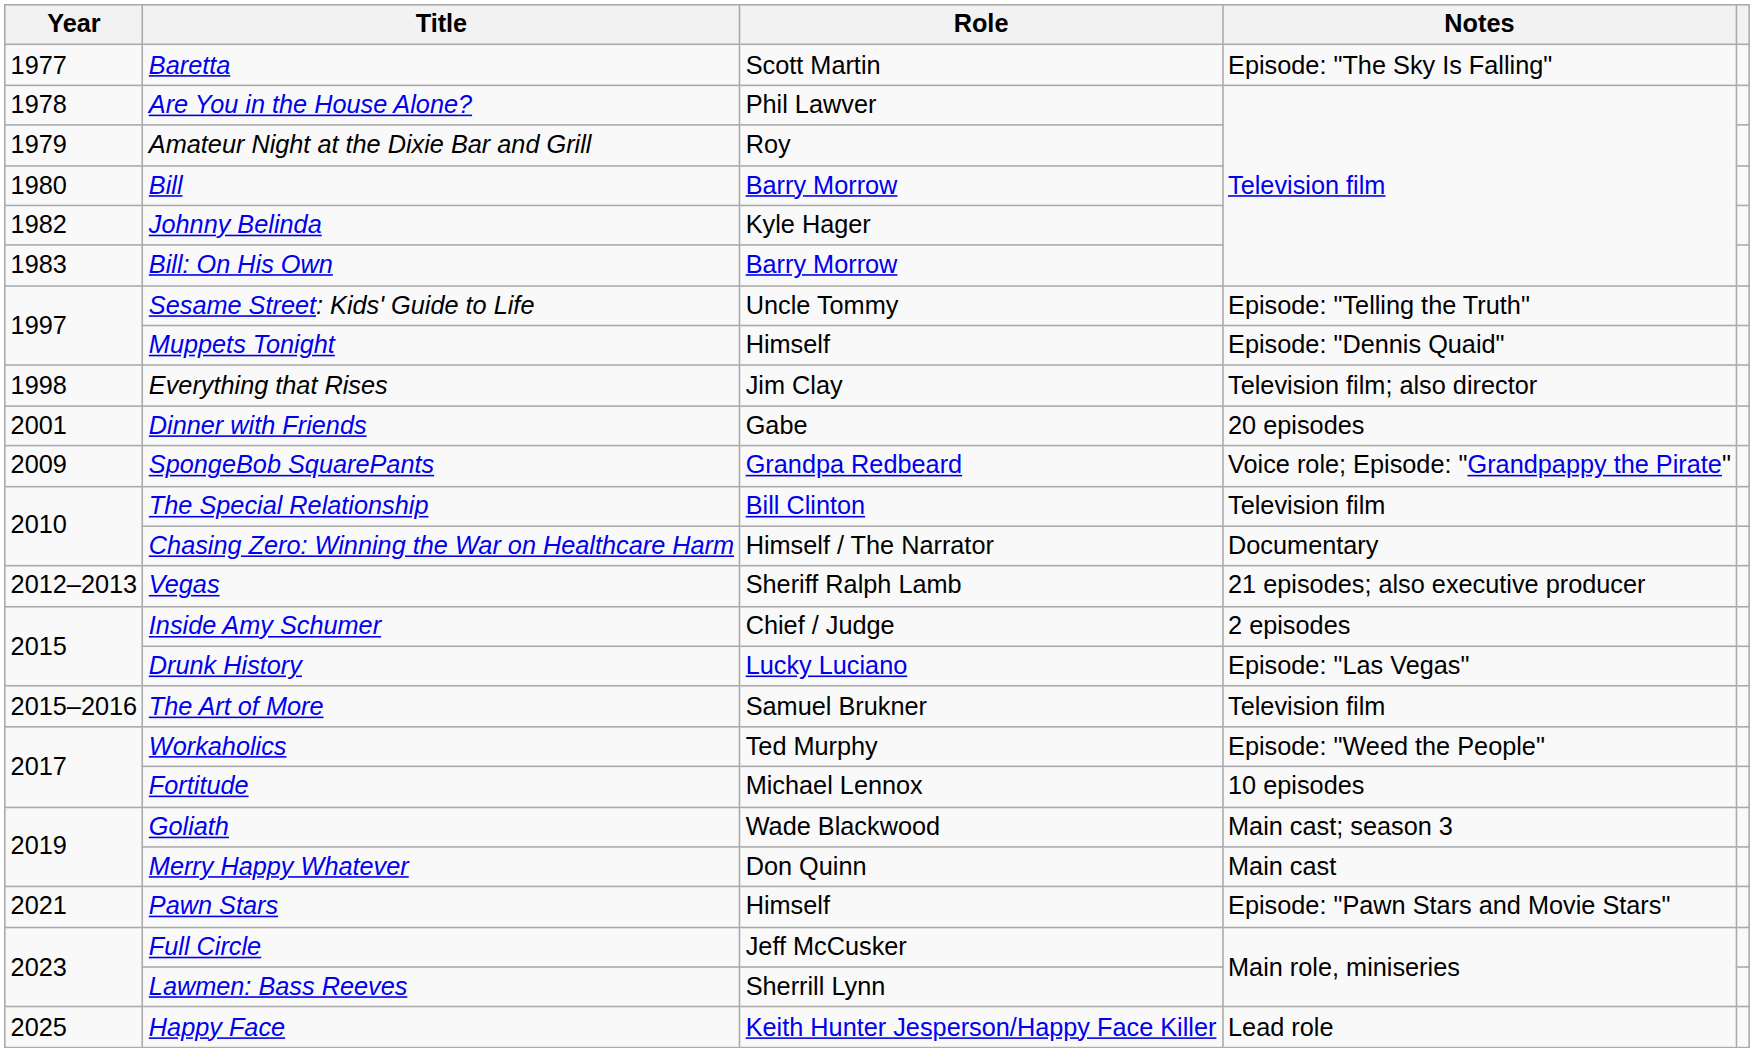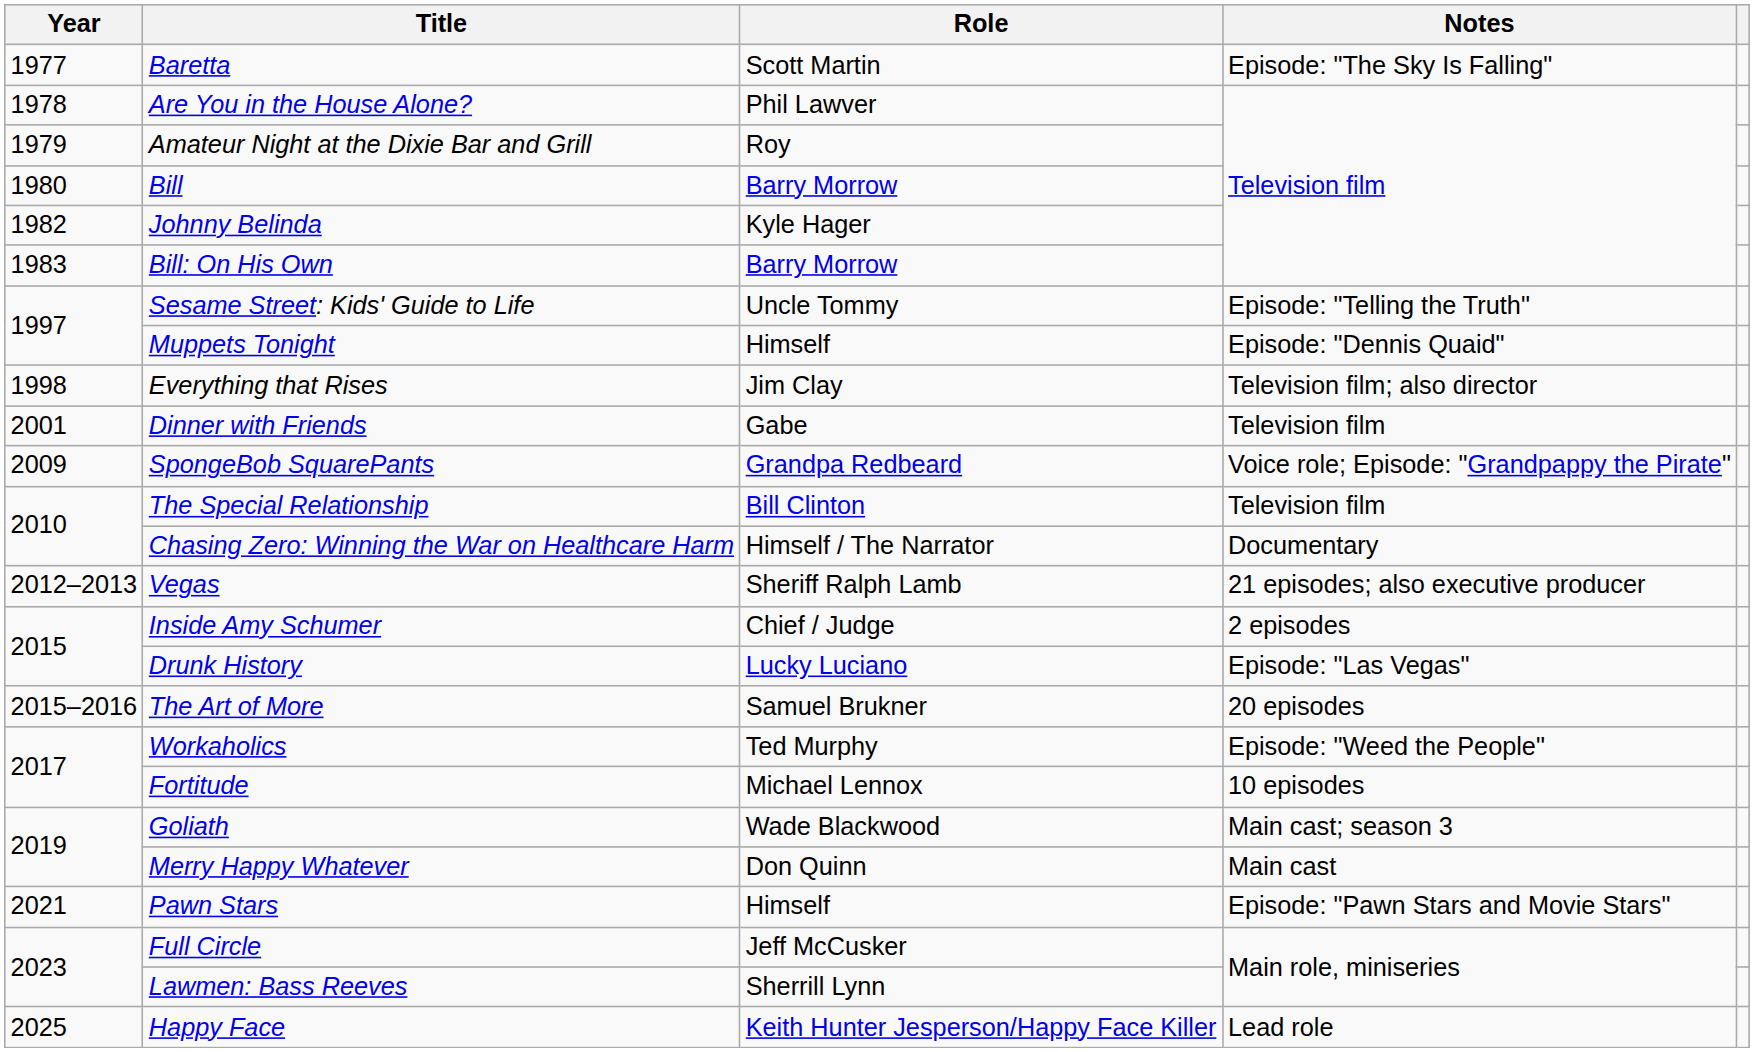 <table class="wikitable sortable plainrowheaders">
 <tr>
 <th>Year</th>
 <th>Title</th>
 <th>Role</th>
 <th class="unsortable">Notes</th>
 <th scope="col" class="unsortable"></th>
 </tr>
 <tr>
 <td>1977</td>
 <td><em><a href='#'>Baretta</a></em></td>
 <td>Scott Martin</td>
 <td>Episode: "The Sky Is Falling"</td>
 <td></td>
 </tr>
 <tr>
 <td>1978</td>
 <td><em><a href='#'>Are You in the House Alone?</a></em></td>
 <td>Phil Lawver</td>
 <td rowspan=5><a href='#'>Television film</a></td>
 <td></td>
 </tr>
 <tr>
 <td>1979</td>
 <td><em>Amateur Night at the Dixie Bar and Grill</em></td>
 <td>Roy</td>
 <td></td>
 </tr>
 <tr>
 <td>1980</td>
 <td><em><a href='#'>Bill</a></em></td>
 <td><a href='#'>Barry Morrow</a></td>
 <td></td>
 </tr>
 <tr>
 <td>1982</td>
 <td><em><a href='#'>Johnny Belinda</a></em></td>
 <td>Kyle Hager</td>
 <td></td>
 </tr>
 <tr>
 <td>1983</td>
 <td><em><a href='#'>Bill: On His Own</a></em></td>
 <td><a href='#'>Barry Morrow</a></td>
 <td></td>
 </tr>
 <tr>
 <td rowspan="2">1997</td>
 <td><em><a href='#'>Sesame Street</a>: Kids' Guide to Life</em></td>
 <td>Uncle Tommy</td>
 <td>Episode: "Telling the Truth"</td>
 <td></td>
 </tr>
 <tr>
 <td><em><a href='#'>Muppets Tonight</a></em></td>
 <td>Himself</td>
 <td>Episode: "Dennis Quaid"</td>
 <td></td>
 </tr>
 <tr>
 <td>1998</td>
 <td><em>Everything that Rises</em></td>
 <td>Jim Clay</td>
 <td>Television film; also director</td>
 <td style="text-align:center;"></td>
 </tr>
 <tr>
 <td>2001</td>
 <td><em><a href='#'>Dinner with Friends</a></em></td>
 <td>Gabe</td>
-<td>20 episodes</td>
+<td>Television film</td>
 <td></td>
 </tr>
 <tr>
 <td>2009</td>
 <td><em><a href='#'>SpongeBob SquarePants</a></em></td>
 <td><a href='#'>Grandpa Redbeard</a></td>
 <td>Voice role; Episode: "<a href='#'>Grandpappy the Pirate</a>"</td>
 <td></td>
 </tr>
 <tr>
 <td rowspan="2">2010</td>
 <td><em><a href='#'>The Special Relationship</a></em></td>
 <td><a href='#'>Bill Clinton</a></td>
 <td>Television film</td>
 <td></td>
 </tr>
 <tr>
 <td><em><a href='#'>Chasing Zero: Winning the War on Healthcare Harm</a></em></td>
 <td>Himself / The Narrator</td>
 <td>Documentary</td>
 <td></td>
 </tr>
 <tr>
 <td>2012–2013</td>
 <td><em><a href='#'>Vegas</a></em></td>
 <td>Sheriff Ralph Lamb</td>
 <td>21 episodes; also executive producer</td>
 <td></td>
 </tr>
 <tr>
 <td rowspan="2">2015</td>
 <td><em><a href='#'>Inside Amy Schumer</a></em></td>
 <td>Chief / Judge</td>
 <td>2 episodes</td>
 <td></td>
 </tr>
 <tr>
 <td><em><a href='#'>Drunk History</a></em></td>
 <td><a href='#'>Lucky Luciano</a></td>
 <td>Episode: "Las Vegas"</td>
 <td></td>
 </tr>
 <tr>
 <td>2015–2016</td>
 <td><em><a href='#'>The Art of More</a></em></td>
 <td>Samuel Brukner</td>
-<td>Television film</td>
+<td>20 episodes</td>
 <td></td>
 </tr>
 <tr>
 <td rowspan="2">2017</td>
 <td><em><a href='#'>Workaholics</a></em></td>
 <td>Ted Murphy</td>
 <td>Episode: "Weed the People"</td>
 <td></td>
 </tr>
 <tr>
 <td><em><a href='#'>Fortitude</a></em></td>
 <td>Michael Lennox</td>
 <td>10 episodes</td>
 <td></td>
 </tr>
 <tr>
 <td rowspan="2">2019</td>
 <td><em><a href='#'>Goliath</a></em></td>
 <td>Wade Blackwood</td>
 <td>Main cast; season 3</td>
 <td></td>
 </tr>
 <tr>
 <td><em><a href='#'>Merry Happy Whatever</a></em></td>
 <td>Don Quinn</td>
 <td>Main cast</td>
 <td></td>
 </tr>
 <tr>
 <td>2021</td>
 <td><em><a href='#'>Pawn Stars</a></em></td>
 <td>Himself</td>
 <td>Episode: "Pawn Stars and Movie Stars"</td>
 <td></td>
 </tr>
 <tr>
 <td rowspan="2">2023</td>
 <td><em><a href='#'>Full Circle</a></em></td>
 <td>Jeff McCusker</td>
 <td rowspan=2>Main role, miniseries</td>
 <td></td>
 </tr>
 <tr>
 <td><em><a href='#'>Lawmen: Bass Reeves</a></em></td>
 <td>Sherrill Lynn</td>
 <td></td>
 </tr>
 <tr>
 <td>2025</td>
 <td><em><a href='#'>Happy Face</a></em></td>
 <td><a href='#'>Keith Hunter Jesperson/Happy Face Killer</a></td>
 <td>Lead role</td>
 <td></td>
 </tr>
 </table>
